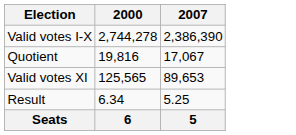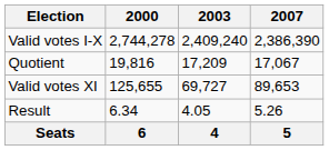 <table class="wikitable">
 <tr>
 <th>Election</th>
 <th>2000</th>
+<th>2003</th>
 <th>2007</th>
 </tr>
 <tr>
 <td>Valid votes I-X</td>
 <td>2,744,278</td>
+<td>2,409,240</td>
 <td>2,386,390</td>
 </tr>
 <tr>
 <td>Quotient</td>
 <td>19,816</td>
+<td>17,209</td>
 <td>17,067</td>
 </tr>
 <tr>
 <td>Valid votes XI</td>
-<td>125,565</td>
+<td>125,655</td>
+<td>69,727</td>
 <td>89,653</td>
 </tr>
 <tr>
 <td>Result</td>
 <td>6.34</td>
-<td>5.25</td>
+<td>4.05</td>
+<td>5.26</td>
 </tr>
 <tr>
 <th>Seats</th>
 <th>6</th>
+<th>4</th>
 <th>5</th>
 </tr>
 </table>
